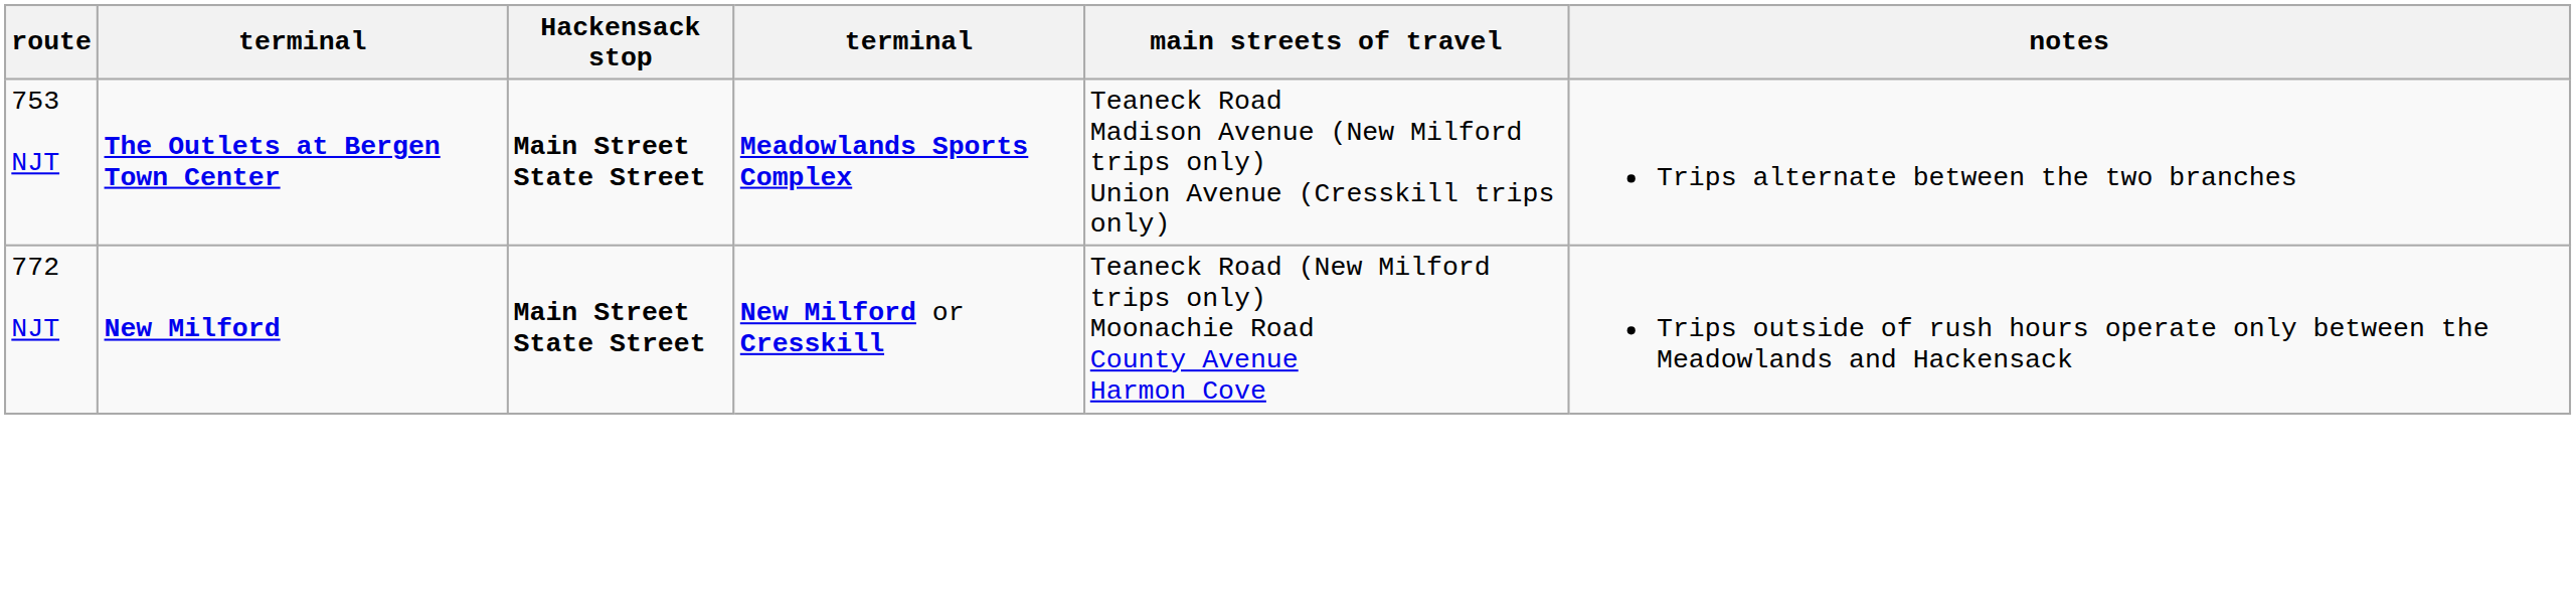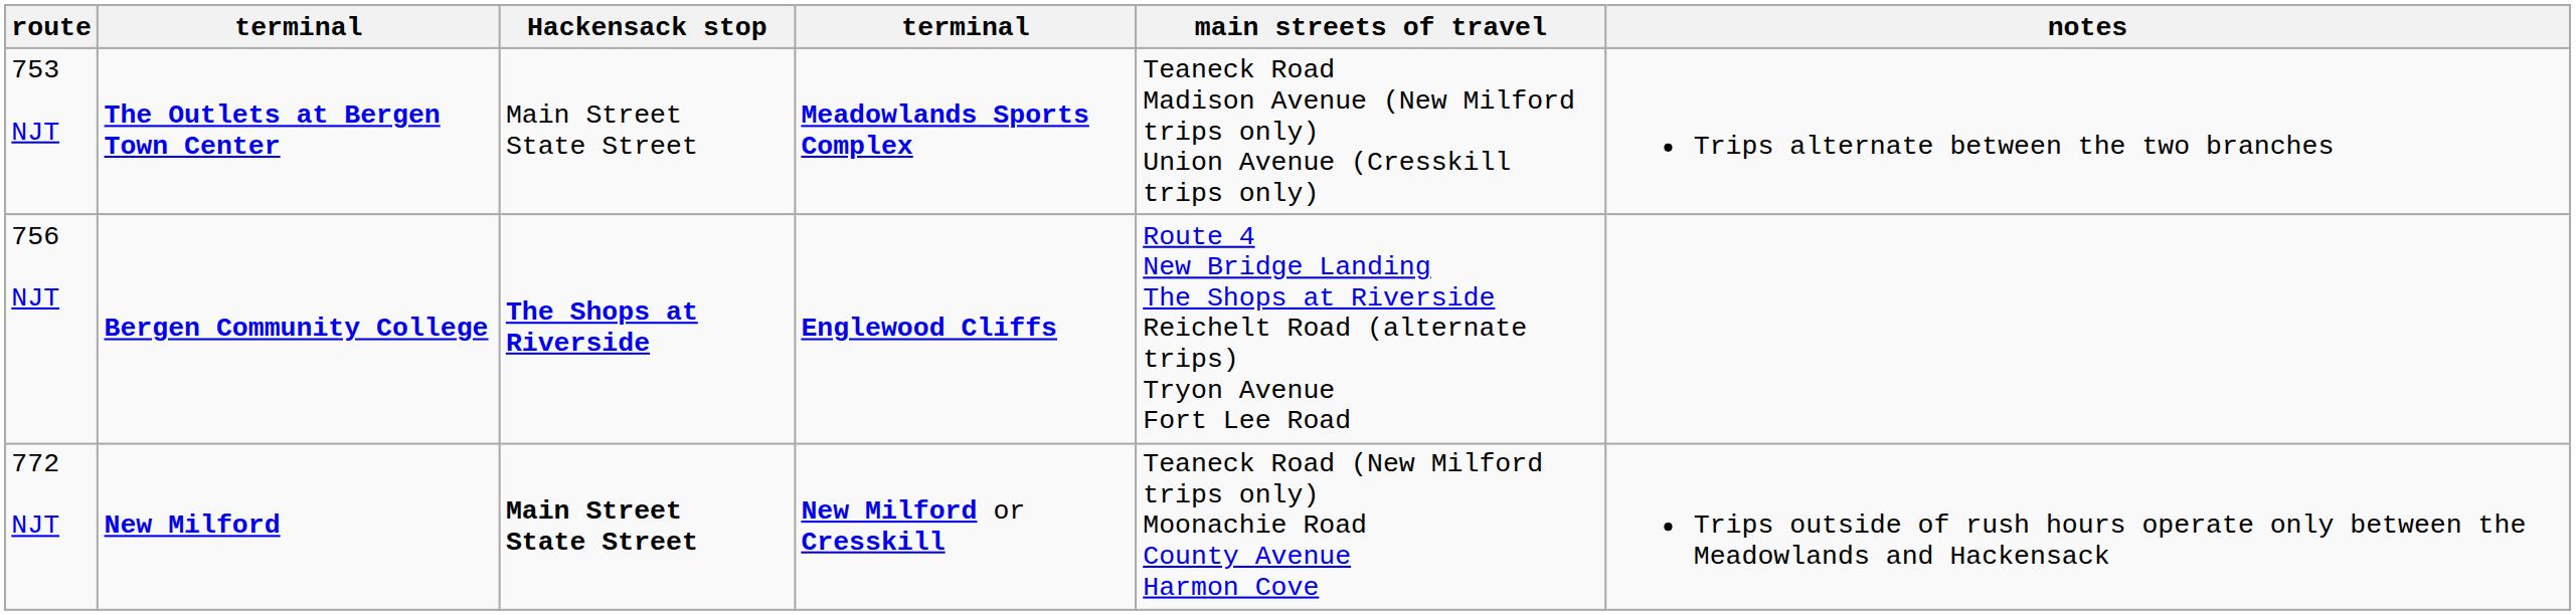 <table class="wikitable">
 <tr>
 <th>route</th>
 <th colspan=1>terminal</th>
 <th colspan=1>Hackensack stop</th>
 <th colpsan=1>terminal</th>
 <th>main streets of travel</th>
 <th>notes</th>
 </tr>
 <tr>
 <td valign=top><div>753</div><br><a href='#'>NJT</a></td>
 <td><strong><a href='#'>The Outlets at Bergen Town Center</a></strong></td>
-<td><strong>Main Street<br>State Street</strong></td>
+<td>Main Street<br>State Street</td>
 <td><strong><a href='#'>Meadowlands Sports Complex</a></strong></td>
 <td>Teaneck Road<br>Madison Avenue (New Milford trips only)<br>Union Avenue (Cresskill trips only)</td>
 <td><br><ul><li>Trips alternate between the two branches</li></ul></td>
+</tr>
+<tr>
+<td valign=top><div>756</div><br><a href='#'>NJT</a></td>
+<td><strong><a href='#'>Bergen Community College</a></strong></td>
+<td><strong><a href='#'>The Shops at Riverside</a></strong></td>
+<td><strong><a href='#'>Englewood Cliffs</a></strong></td>
+<td><a href='#'>Route 4</a><br><a href='#'>New Bridge Landing</a><br><a href='#'>The Shops at Riverside</a><br>Reichelt Road (alternate trips)<br>Tryon Avenue<br>Fort Lee Road</td>
+<td></td>
 </tr>
 <tr>
 <td valign=top><div>772</div><br><a href='#'>NJT</a></td>
 <td><strong><a href='#'>New Milford</a></strong></td>
 <td><strong>Main Street<br>State Street</strong></td>
 <td><strong><a href='#'>New Milford</a></strong> or <strong><a href='#'>Cresskill</a></strong></td>
 <td>Teaneck Road (New Milford trips only)<br>Moonachie Road<br><a href='#'>County Avenue</a><br><a href='#'>Harmon Cove</a></td>
 <td><br><ul><li>Trips outside of rush hours operate only between the Meadowlands and Hackensack</li></ul></td>
 </tr>
 </table>
